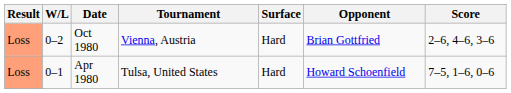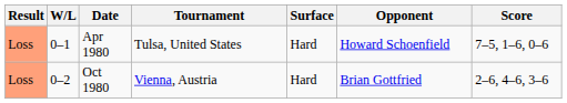 <table class="sortable wikitable">
 <tr>
 <th>Result</th>
 <th class="unsortable">W/L</th>
 <th style="width:55px">Date</th>
 <th style="width:180px">Tournament</th>
 <th style="width:50px">Surface</th>
 <th style="width:155px">Opponent</th>
 <th style="width:100px" class="unsortable">Score</th>
 </tr>
 <tr>
 <td style="background:#ffa07a;">Loss</td>
+<td>0–1</td>
+<td>Apr 1980</td>
+<td>Tulsa, United States</td>
+<td>Hard</td>
+<td> <a href='#'>Howard Schoenfield</a></td>
+<td>7–5, 1–6, 0–6</td>
+</tr>
+<tr>
+<td style="background:#ffa07a;">Loss</td>
 <td>0–2</td>
 <td>Oct 1980</td>
 <td><a href='#'>Vienna</a>, Austria</td>
 <td>Hard</td>
 <td> <a href='#'>Brian Gottfried</a></td>
 <td>2–6, 4–6, 3–6</td>
 </tr>
-<tr>
-<td style="background:#ffa07a;">Loss</td>
-<td>0–1</td>
-<td>Apr 1980</td>
-<td>Tulsa, United States</td>
-<td>Hard</td>
-<td> <a href='#'>Howard Schoenfield</a></td>
-<td>7–5, 1–6, 0–6</td>
-</tr>
 </table>
